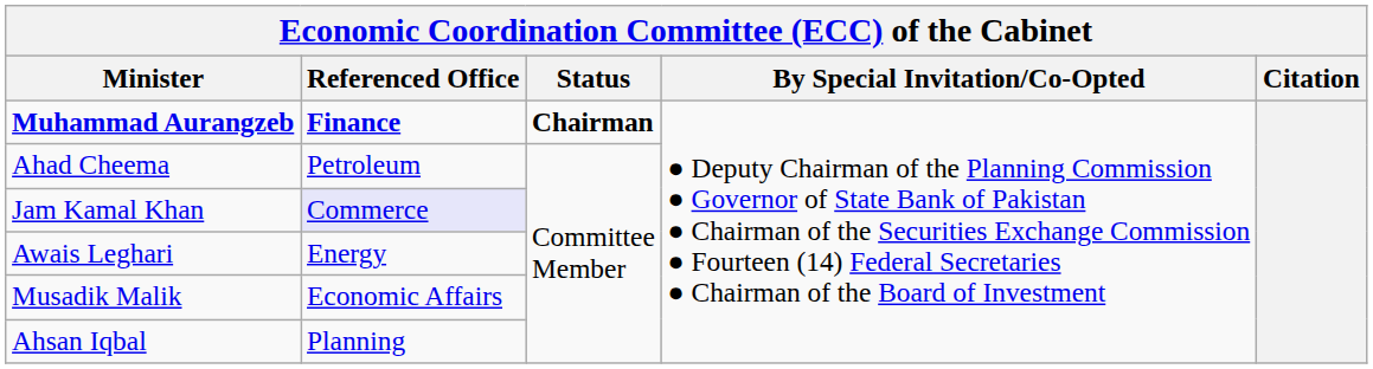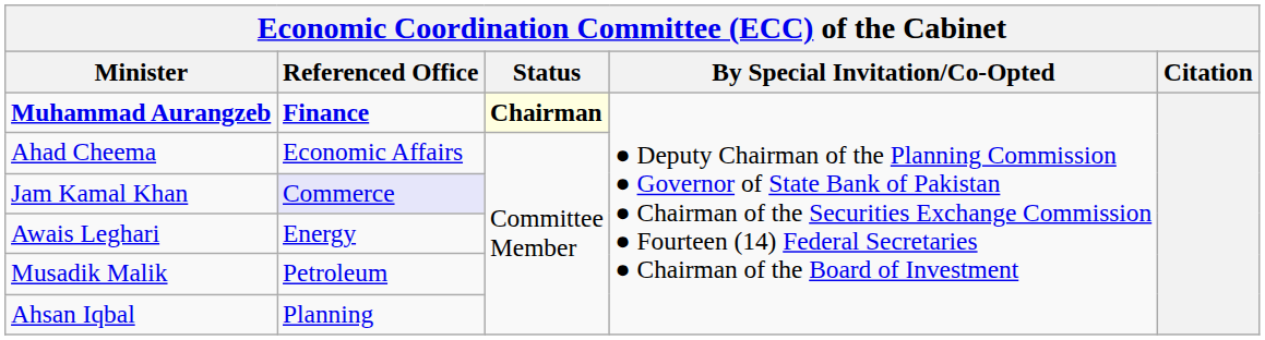 <table class="wikitable sortable mw-collapsible mw-collapsed">
 <tr>
 <th colspan="5"><big><a href='#'>Economic Coordination Committee (ECC)</a> of the Cabinet</big></th>
 </tr>
 <tr>
 <th>Minister</th>
 <th>Referenced Office</th>
 <th>Status</th>
 <th>By Special Invitation/Co-Opted</th>
 <th>Citation</th>
 </tr>
 <tr>
 <td><strong><a href='#'>Muhammad Aurangzeb</a></strong></td>
 <td><a href='#'><strong>Finance</strong></a></td>
-<td><strong>Chairman</strong></td>
+<td style="background: lightyellow;"><strong>Chairman</strong></td>
 <td rowspan="6">● Deputy Chairman of the <a href='#'>Planning Commission</a><br>● <a href='#'>Governor</a> of <a href='#'>State Bank of Pakistan</a><br>● Chairman of the <a href='#'>Securities Exchange Commission</a><br>● Fourteen (14) <a href='#'>Federal Secretaries</a><br>● Chairman of the <a href='#'>Board of Investment</a></td>
 <th rowspan="6"></th>
 </tr>
 <tr>
 <td><a href='#'>Ahad Cheema</a></td>
-<td><a href='#'>Petroleum</a></td>
+<td><a href='#'>Economic Affairs</a></td>
 <td rowspan="5">Committee<br>Member</td>
 </tr>
 <tr>
 <td><a href='#'>Jam Kamal Khan</a></td>
 <td style="background: lavender;"><a href='#'>Commerce</a></td>
 </tr>
 <tr>
 <td><a href='#'>Awais Leghari</a></td>
 <td><a href='#'>Energy</a></td>
 </tr>
 <tr>
 <td><a href='#'>Musadik Malik</a></td>
-<td><a href='#'>Economic Affairs</a></td>
+<td><a href='#'>Petroleum</a></td>
 </tr>
 <tr>
 <td><a href='#'>Ahsan Iqbal</a></td>
 <td><a href='#'>Planning</a></td>
 </tr>
 </table>
